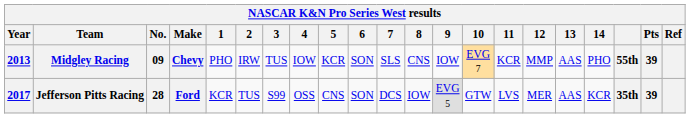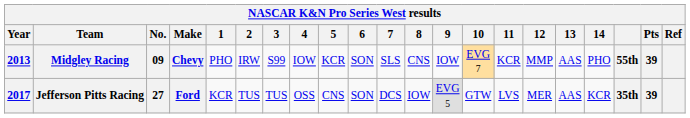 <table class="wikitable" style="text-align:center; font-size:75%">
 <tr>
 <th colspan=23><a href='#'>NASCAR K&N Pro Series West</a> results</th>
 </tr>
 <tr>
 <th>Year</th>
 <th>Team</th>
 <th>No.</th>
 <th>Make</th>
 <th>1</th>
 <th>2</th>
 <th>3</th>
 <th>4</th>
 <th>5</th>
 <th>6</th>
 <th>7</th>
 <th>8</th>
 <th>9</th>
 <th>10</th>
 <th>11</th>
 <th>12</th>
 <th>13</th>
 <th>14</th>
 <th></th>
 <th>Pts</th>
 <th>Ref</th>
 </tr>
 <tr>
 <th><a href='#'>2013</a></th>
 <th><a href='#'>Midgley Racing</a></th>
 <th>09</th>
 <th><a href='#'>Chevy</a></th>
 <td><a href='#'>PHO</a></td>
 <td><a href='#'>IRW</a></td>
-<td><a href='#'>TUS</a></td>
+<td><a href='#'>S99</a></td>
 <td><a href='#'>IOW</a></td>
 <td><a href='#'>KCR</a></td>
 <td><a href='#'>SON</a></td>
 <td><a href='#'>SLS</a></td>
 <td><a href='#'>CNS</a></td>
 <td><a href='#'>IOW</a></td>
 <td style="background:#FFDF9F"><a href='#'>EVG</a><br><small>7</small></td>
 <td><a href='#'>KCR</a></td>
 <td><a href='#'>MMP</a></td>
 <td><a href='#'>AAS</a></td>
 <td><a href='#'>PHO</a></td>
 <th>55th</th>
 <th>39</th>
 <th></th>
 </tr>
 <tr>
 <th><a href='#'>2017</a></th>
 <th>Jefferson Pitts Racing</th>
-<th>28</th>
+<th>27</th>
 <th><a href='#'>Ford</a></th>
 <td><a href='#'>KCR</a></td>
 <td><a href='#'>TUS</a></td>
-<td><a href='#'>S99</a></td>
+<td><a href='#'>TUS</a></td>
 <td><a href='#'>OSS</a></td>
 <td><a href='#'>CNS</a></td>
 <td><a href='#'>SON</a></td>
 <td><a href='#'>DCS</a></td>
 <td><a href='#'>IOW</a></td>
 <td style="background-color:#DFDFDF"><a href='#'>EVG</a><br><small>5</small></td>
 <td><a href='#'>GTW</a></td>
 <td><a href='#'>LVS</a></td>
 <td><a href='#'>MER</a></td>
 <td><a href='#'>AAS</a></td>
 <td><a href='#'>KCR</a></td>
 <th>35th</th>
 <th>39</th>
 <th></th>
 </tr>
 </table>
